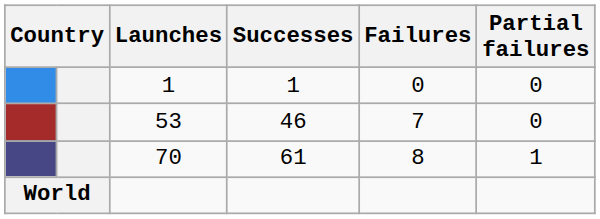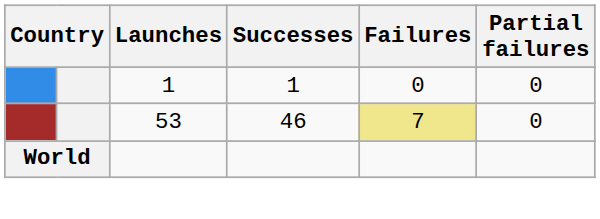 <table align="left" class="wikitable sortable" style="text-align:center;">
 <tr>
 <th colspan="2">Country</th>
 <th>Launches</th>
 <th>Successes</th>
 <th>Failures</th>
 <th>Partial<br>failures</th>
 </tr>
 <tr>
 <th scope=row style="background:#318CE7;"></th>
 <th style="text-align:left;"></th>
 <td>1</td>
 <td>1</td>
 <td>0</td>
 <td>0</td>
 </tr>
 <tr>
 <th scope=row style="background:#a52a2a;"></th>
 <th style="text-align:left;"></th>
 <td>53</td>
 <td>46</td>
-<td>7</td>
+<td style="background: khaki;">7</td>
 <td>0</td>
-</tr>
-<tr>
-<th scope=row style="background:#484785;"></th>
-<th style="text-align:left;"></th>
-<td>70</td>
-<td>61</td>
-<td>8</td>
-<td>1</td>
 </tr>
 <tr>
 <th colspan="2">World</th>
 <td></td>
 <td></td>
 <td></td>
 <td></td>
 </tr>
 </table>
